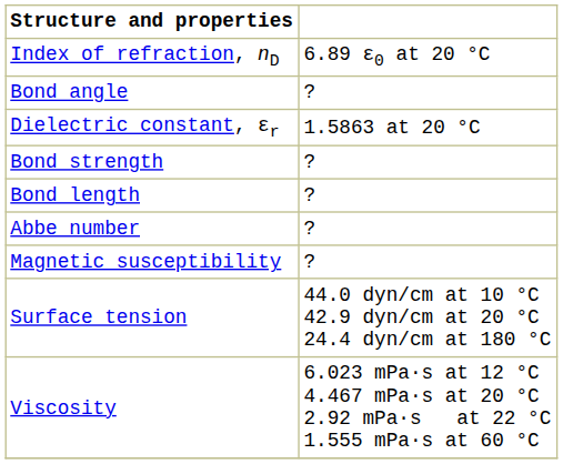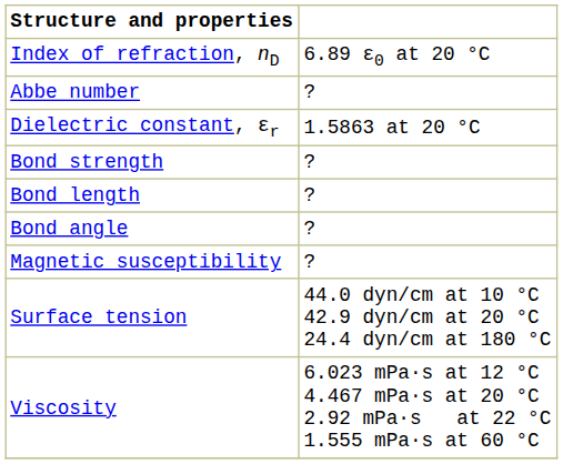 <table border="1" cellspacing="0" cellpadding="3" style="margin: 0 0 0 0.5em; background: #FFFFFF; border-collapse: collapse; border-color: #C0C090;">
 <tr>
 <th>Structure and properties</th>
 </tr>
 <tr>
 <td><a href='#'>Index of refraction</a>, <em>n</em><sub>D</sub></td>
 <td>6.89 ε<sub>0</sub> at 20 °C </td>
 </tr>
 <tr>
-<td><a href='#'>Bond angle</a></td>
+<td><a href='#'>Abbe number</a></td>
 <td>? </td>
 </tr>
 <tr>
 <td><a href='#'>Dielectric constant</a>, ε<sub>r</sub></td>
 <td>1.5863 at 20 °C </td>
 </tr>
 <tr>
 <td><a href='#'>Bond strength</a></td>
 <td>? </td>
 </tr>
 <tr>
 <td><a href='#'>Bond length</a></td>
 <td>? </td>
 </tr>
 <tr>
-<td><a href='#'>Abbe number</a></td>
+<td><a href='#'>Bond angle</a></td>
 <td>? </td>
 </tr>
 <tr>
 <td><a href='#'>Magnetic susceptibility</a></td>
 <td>? </td>
 </tr>
 <tr>
 <td><a href='#'>Surface tension</a></td>
 <td>44.0 dyn/cm at 10 °C<br>42.9 dyn/cm at 20 °C<br>24.4 dyn/cm at 180 °C</td>
 </tr>
 <tr>
 <td><a href='#'>Viscosity</a></td>
 <td>6.023 mPa·s at 12 °C<br>4.467 mPa·s at 20 °C<br>2.92 mPa·s   at 22 °C<br>1.555 mPa·s at 60 °C</td>
 </tr>
 <tr>
 </tr>
 </table>
